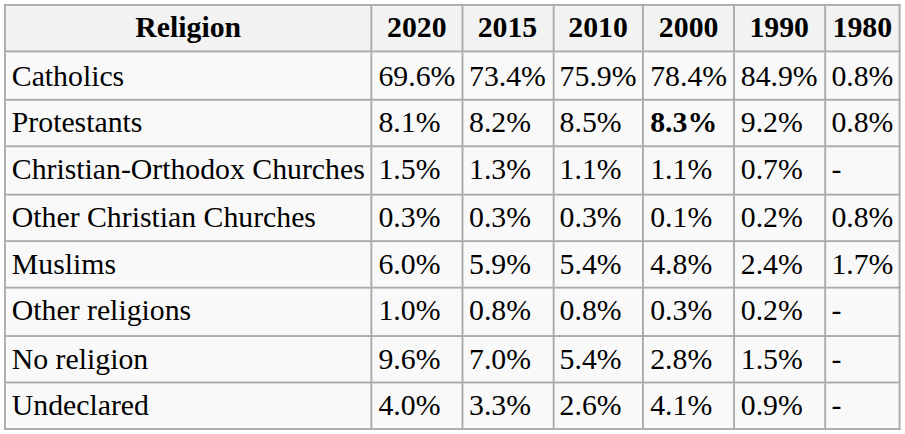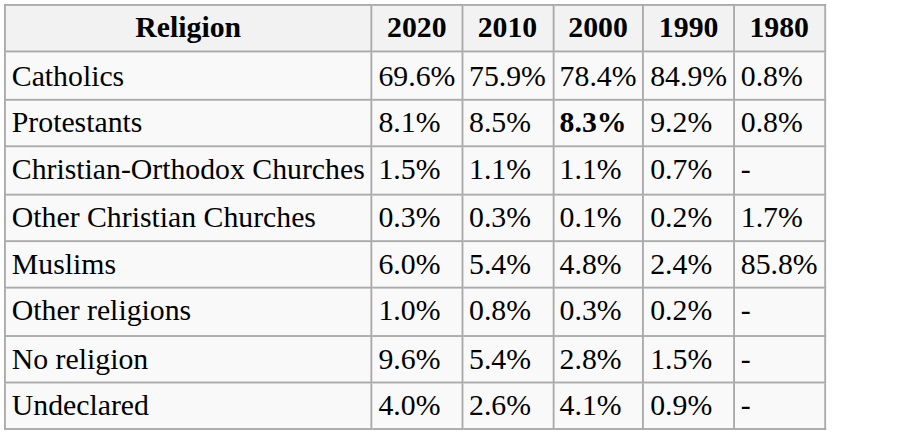 <table class="wikitable">
 <tr>
 <th>Religion</th>
 <th>2020</th>
-<th>2015</th>
 <th>2010</th>
 <th>2000</th>
 <th>1990</th>
 <th>1980</th>
 </tr>
 <tr>
 <td>Catholics</td>
 <td>69.6%</td>
-<td>73.4%</td>
 <td>75.9%</td>
 <td>78.4%</td>
 <td>84.9%</td>
 <td>0.8%</td>
 </tr>
 <tr>
 <td>Protestants</td>
 <td>8.1%</td>
-<td>8.2%</td>
 <td>8.5%</td>
 <td><strong>8.3%</strong></td>
 <td>9.2%</td>
 <td>0.8%</td>
 </tr>
 <tr>
 <td>Christian-Orthodox Churches</td>
 <td>1.5%</td>
-<td>1.3%</td>
 <td>1.1%</td>
 <td>1.1%</td>
 <td>0.7%</td>
 <td>-</td>
 </tr>
 <tr>
 <td>Other Christian Churches</td>
 <td>0.3%</td>
 <td>0.3%</td>
-<td>0.3%</td>
 <td>0.1%</td>
 <td>0.2%</td>
-<td>0.8%</td>
+<td>1.7%</td>
 </tr>
 <tr>
 <td>Muslims</td>
 <td>6.0%</td>
-<td>5.9%</td>
 <td>5.4%</td>
 <td>4.8%</td>
 <td>2.4%</td>
-<td>1.7%</td>
+<td>85.8%</td>
 </tr>
 <tr>
 <td>Other religions</td>
 <td>1.0%</td>
-<td>0.8%</td>
 <td>0.8%</td>
 <td>0.3%</td>
 <td>0.2%</td>
 <td>-</td>
 </tr>
 <tr>
 <td>No religion</td>
 <td>9.6%</td>
-<td>7.0%</td>
 <td>5.4%</td>
 <td>2.8%</td>
 <td>1.5%</td>
 <td>-</td>
 </tr>
 <tr>
 <td>Undeclared</td>
 <td>4.0%</td>
-<td>3.3%</td>
 <td>2.6%</td>
 <td>4.1%</td>
 <td>0.9%</td>
 <td>-</td>
 </tr>
 </table>
